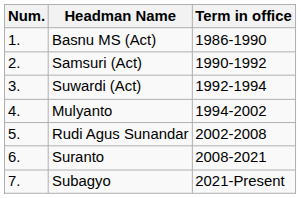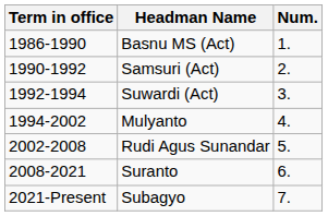 <table class="wikitable">
 <tr>
+<th>Term in office</th>
+<th>Headman Name</th>
 <th>Num.</th>
-<th>Headman Name</th>
-<th>Term in office</th>
 </tr>
 <tr>
+<td>1986-1990</td>
+<td>Basnu MS (Act)</td>
 <td>1.</td>
-<td>Basnu MS (Act)</td>
-<td>1986-1990</td>
 </tr>
 <tr>
+<td>1990-1992</td>
+<td>Samsuri (Act)</td>
 <td>2.</td>
-<td>Samsuri (Act)</td>
-<td>1990-1992</td>
 </tr>
 <tr>
+<td>1992-1994</td>
+<td>Suwardi (Act)</td>
 <td>3.</td>
-<td>Suwardi (Act)</td>
-<td>1992-1994</td>
 </tr>
 <tr>
+<td>1994-2002</td>
+<td>Mulyanto</td>
 <td>4.</td>
-<td>Mulyanto</td>
-<td>1994-2002</td>
 </tr>
 <tr>
+<td>2002-2008</td>
+<td>Rudi Agus Sunandar</td>
 <td>5.</td>
-<td>Rudi Agus Sunandar</td>
-<td>2002-2008</td>
 </tr>
 <tr>
+<td>2008-2021</td>
+<td>Suranto</td>
 <td>6.</td>
-<td>Suranto</td>
-<td>2008-2021</td>
 </tr>
 <tr>
+<td>2021-Present</td>
+<td>Subagyo</td>
 <td>7.</td>
-<td>Subagyo</td>
-<td>2021-Present</td>
 </tr>
 </table>
